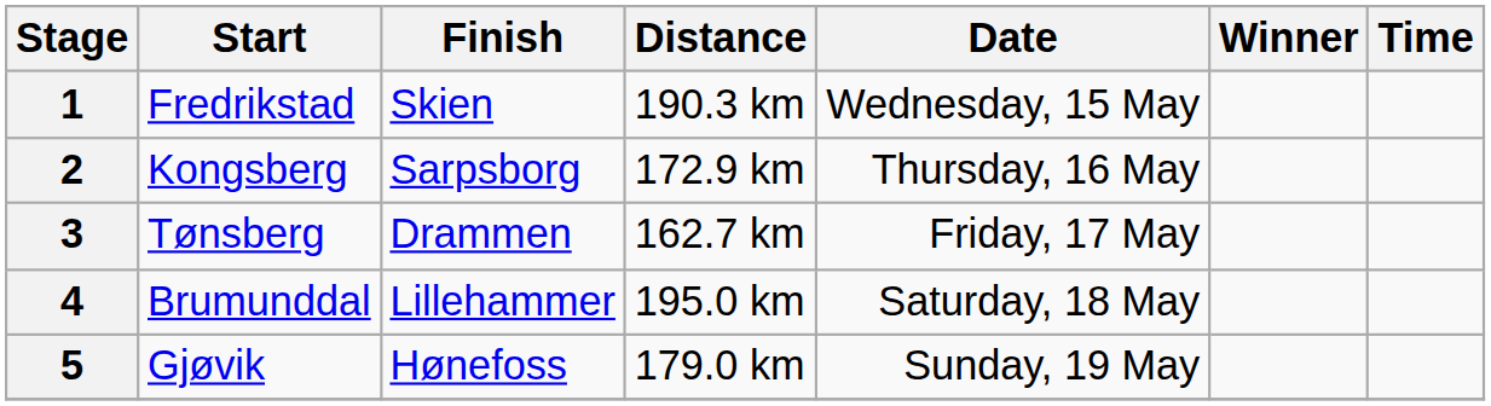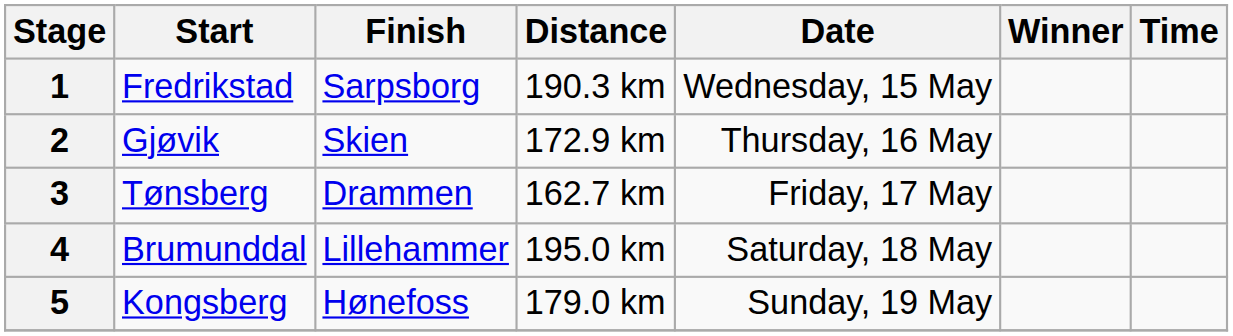 <table class="wikitable">
 <tr>
 <th>Stage</th>
 <th>Start</th>
 <th>Finish</th>
 <th>Distance</th>
 <th>Date</th>
 <th>Winner</th>
 <th>Time</th>
 </tr>
 <tr>
 <th>1</th>
 <td><a href='#'>Fredrikstad</a></td>
-<td><a href='#'>Skien</a></td>
+<td><a href='#'>Sarpsborg</a></td>
 <td> 190.3 km</td>
 <td align=right>Wednesday, 15 May</td>
 <td></td>
 <td></td>
 </tr>
 <tr>
 <th>2</th>
-<td><a href='#'>Kongsberg</a></td>
-<td><a href='#'>Sarpsborg</a></td>
+<td><a href='#'>Gjøvik</a></td>
+<td><a href='#'>Skien</a></td>
 <td> 172.9 km</td>
 <td align=right>Thursday, 16 May</td>
 <td></td>
 <td></td>
 </tr>
 <tr>
 <th>3</th>
 <td><a href='#'>Tønsberg</a></td>
 <td><a href='#'>Drammen</a></td>
 <td> 162.7 km</td>
 <td align=right>Friday, 17 May</td>
 <td></td>
 <td></td>
 </tr>
 <tr>
 <th>4</th>
 <td><a href='#'>Brumunddal</a></td>
 <td><a href='#'>Lillehammer</a></td>
 <td> 195.0 km</td>
 <td align=right>Saturday, 18 May</td>
 <td></td>
 <td></td>
 </tr>
 <tr>
 <th>5</th>
-<td><a href='#'>Gjøvik</a></td>
+<td><a href='#'>Kongsberg</a></td>
 <td><a href='#'>Hønefoss</a></td>
 <td> 179.0 km</td>
 <td align=right>Sunday, 19 May</td>
 <td></td>
 <td></td>
 </tr>
 <tr>
 </tr>
 </table>
